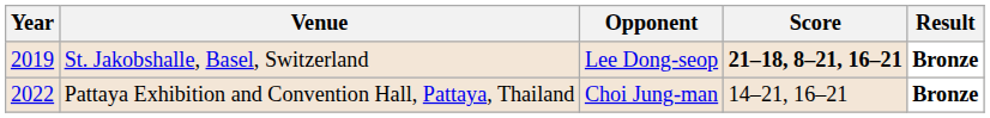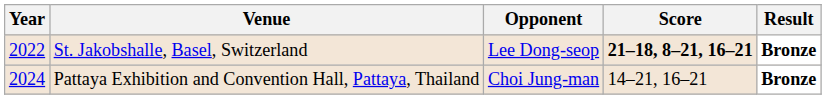 <table class="sortable wikitable" style="font-size: 90%;">
 <tr>
 <th>Year</th>
 <th>Venue</th>
 <th>Opponent</th>
 <th>Score</th>
 <th>Result</th>
 </tr>
 <tr style="background:#F3E6D7">
-<td align="center"><a href='#'>2019</a></td>
+<td align="center"><a href='#'>2022</a></td>
 <td align="left"><a href='#'>St. Jakobshalle</a>, <a href='#'>Basel</a>, Switzerland</td>
 <td align="left"> <a href='#'>Lee Dong-seop</a></td>
 <td align="left"><strong>21–18, 8–21, 16–21</strong></td>
 <td style="text-align:left; background:white"> <strong>Bronze</strong></td>
 </tr>
 <tr style="background:#F3E6D7">
-<td align="center"><a href='#'>2022</a></td>
+<td align="center"><a href='#'>2024</a></td>
 <td align="left">Pattaya Exhibition and Convention Hall, <a href='#'>Pattaya</a>, Thailand</td>
 <td align="left"> <a href='#'>Choi Jung-man</a></td>
 <td align="left">14–21, 16–21</td>
 <td style="text-align:left; background:white"> <strong>Bronze</strong></td>
 </tr>
 </table>
